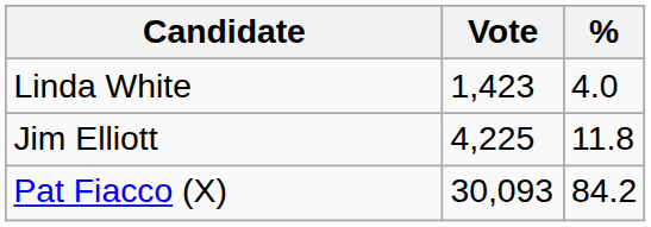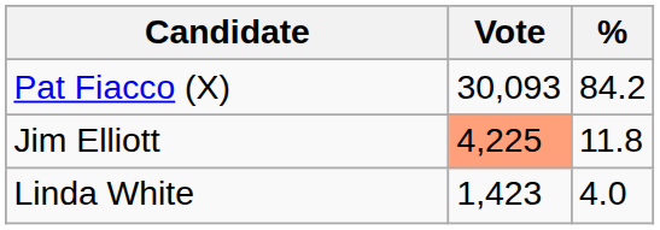 <table class="wikitable">
 <tr>
 <th bgcolor="#DDDDFF" width="200px">Candidate</th>
 <th bgcolor="#DDDDFF" width="50px">Vote</th>
 <th bgcolor="#DDDDFF" width="30px">%</th>
 </tr>
 <tr>
+<td><a href='#'>Pat Fiacco</a> (X)</td>
+<td>30,093</td>
+<td>84.2</td>
+</tr>
+<tr>
+<td>Jim Elliott</td>
+<td style="background: lightsalmon;">4,225</td>
+<td>11.8</td>
+</tr>
+<tr>
 <td>Linda White</td>
 <td>1,423</td>
 <td>4.0</td>
 </tr>
-<tr>
-<td>Jim Elliott</td>
-<td>4,225</td>
-<td>11.8</td>
-</tr>
-<tr>
-<td><a href='#'>Pat Fiacco</a> (X)</td>
-<td>30,093</td>
-<td>84.2</td>
-</tr>
 </table>
